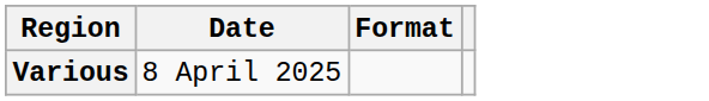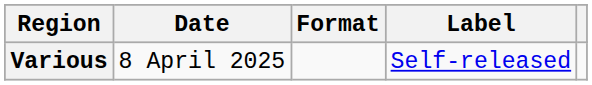 <table class="wikitable plainrowheaders">
 <tr>
 <th scope="col">Region</th>
 <th scope="col">Date</th>
 <th scope="col">Format</th>
+<th scope="col">Label</th>
 <th scope="col"></th>
 </tr>
 <tr>
 <th scope="row">Various</th>
 <td>8 April 2025</td>
 <td></td>
+<td><a href='#'>Self-released</a></td>
 <td style="text-align:center;"></td>
 </tr>
 </table>
